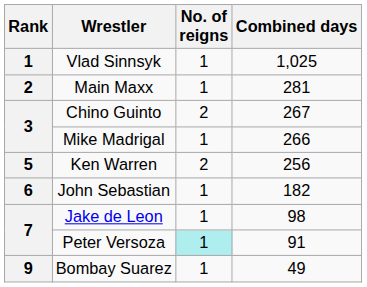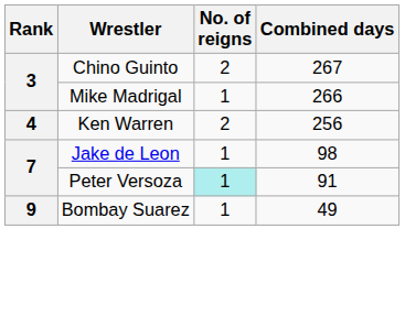 <table class="wikitable sortable" style="text-align: center">
 <tr>
 <th>Rank</th>
 <th>Wrestler</th>
 <th>No. of<br>reigns</th>
 <th>Combined days</th>
-</tr>
-<tr>
-<th>1</th>
-<td>Vlad Sinnsyk</td>
-<td>1</td>
-<td>1,025</td>
-</tr>
-<tr>
-<th>2</th>
-<td>Main Maxx</td>
-<td>1</td>
-<td>281</td>
 </tr>
 <tr>
 <th rowspan="2">3</th>
 <td>Chino Guinto</td>
 <td>2</td>
 <td>267</td>
 </tr>
 <tr>
 <td>Mike Madrigal</td>
 <td>1</td>
 <td>266</td>
 </tr>
 <tr>
-<th>5</th>
+<th>4</th>
 <td>Ken Warren</td>
 <td>2</td>
 <td>256</td>
-</tr>
-<tr>
-<th>6</th>
-<td>John Sebastian</td>
-<td>1</td>
-<td>182</td>
 </tr>
 <tr>
 <th rowspan="2">7</th>
 <td><a href='#'>Jake de Leon</a></td>
 <td>1</td>
 <td>98</td>
 </tr>
 <tr>
 <td>Peter Versoza</td>
 <td style="background: paleturquoise;">1</td>
 <td>91</td>
 </tr>
 <tr>
 <th>9</th>
 <td>Bombay Suarez</td>
 <td>1</td>
 <td>49</td>
 </tr>
 </table>
